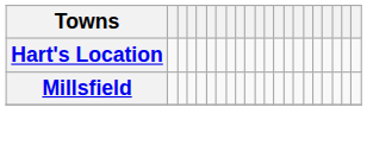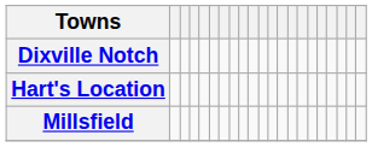 <table class="wikitable sortable" style=margin:auto;margin:auto>
 <tr valign=bottom>
 <th>Towns</th>
 <th></th>
 <th></th>
 <th></th>
 <th></th>
 <th></th>
 <th></th>
 <th></th>
 <th></th>
 <th></th>
 <th></th>
 <th></th>
 <th></th>
 <th></th>
 <th></th>
 <th></th>
 <th></th>
 <th></th>
 <th></th>
 <th></th>
 <th></th>
+</tr>
+<tr>
+<th><a href='#'>Dixville Notch</a></th>
+<td></td>
+<td></td>
+<td></td>
+<td></td>
+<td></td>
+<td></td>
+<td></td>
+<td></td>
+<td></td>
+<td></td>
+<td></td>
+<td></td>
+<td></td>
+<td></td>
+<td></td>
+<td></td>
+<td></td>
+<td></td>
+<td></td>
+<td></td>
 </tr>
 <tr>
 <th><a href='#'>Hart's Location</a></th>
 <td></td>
 <td></td>
 <td></td>
 <td></td>
 <td></td>
 <td></td>
 <td></td>
 <td></td>
 <td></td>
 <td></td>
 <td></td>
 <td></td>
 <td></td>
 <td></td>
 <td></td>
 <td></td>
 <td></td>
 <td></td>
 <td></td>
 <td></td>
 </tr>
 <tr>
 <th><a href='#'>Millsfield</a></th>
 <td></td>
 <td></td>
 <td></td>
 <td></td>
 <td></td>
 <td></td>
 <td></td>
 <td></td>
 <td></td>
 <td></td>
 <td></td>
 <td></td>
 <td></td>
 <td></td>
 <td></td>
 <td></td>
 <td></td>
 <td></td>
 <td></td>
 <td></td>
 </tr>
 <tr>
 </tr>
 </table>
